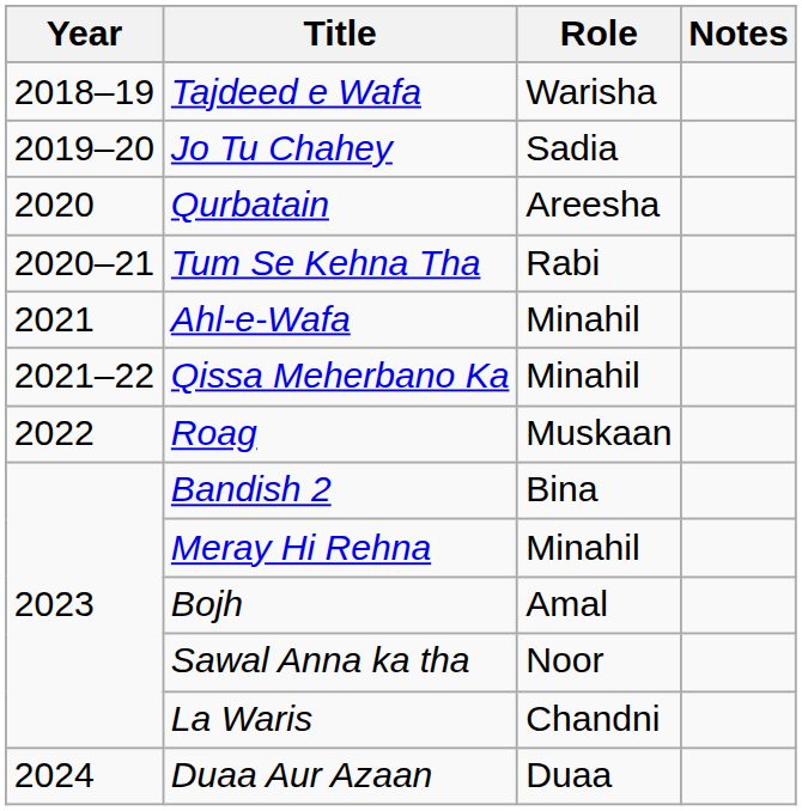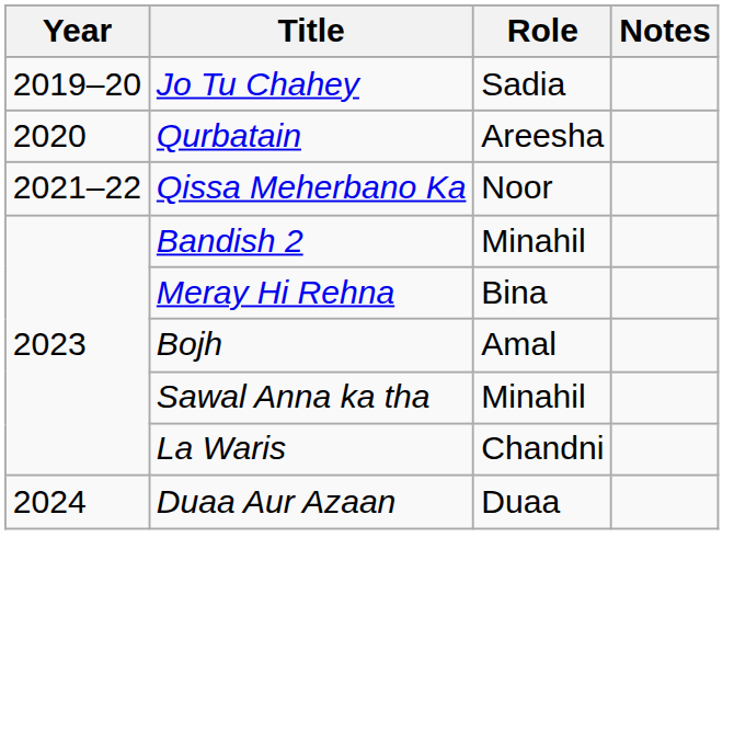 <table class="wikitable sortable">
 <tr>
 <th>Year</th>
 <th>Title</th>
 <th>Role</th>
 <th>Notes</th>
-</tr>
-<tr>
-<td>2018–19</td>
-<td><em><a href='#'>Tajdeed e Wafa</a></em></td>
-<td>Warisha</td>
-<td></td>
 </tr>
 <tr>
 <td>2019–20</td>
 <td><em><a href='#'>Jo Tu Chahey</a></em></td>
 <td>Sadia</td>
 <td></td>
 </tr>
 <tr>
 <td>2020</td>
 <td><em><a href='#'>Qurbatain</a></em></td>
 <td>Areesha</td>
 <td></td>
 </tr>
 <tr>
-<td>2020–21</td>
-<td><em><a href='#'>Tum Se Kehna Tha</a></em></td>
-<td>Rabi</td>
-<td></td>
-</tr>
-<tr>
-<td>2021</td>
-<td><em><a href='#'>Ahl-e-Wafa</a></em></td>
-<td>Minahil</td>
-<td></td>
-</tr>
-<tr>
 <td>2021–22</td>
 <td><em><a href='#'>Qissa Meherbano Ka</a></em></td>
-<td>Minahil</td>
-<td></td>
-</tr>
-<tr>
-<td>2022</td>
-<td><em><a href='#'>Roag</a></em></td>
-<td>Muskaan</td>
+<td>Noor</td>
 <td></td>
 </tr>
 <tr>
 <td rowspan=5>2023</td>
 <td><em><a href='#'>Bandish 2</a></em></td>
-<td>Bina</td>
+<td>Minahil</td>
 <td></td>
 </tr>
 <tr>
 <td><em><a href='#'>Meray Hi Rehna</a></em></td>
-<td>Minahil</td>
+<td>Bina</td>
 <td></td>
 </tr>
 <tr>
 <td><em>Bojh</em></td>
 <td>Amal</td>
 <td></td>
 </tr>
 <tr>
 <td><em>Sawal Anna ka tha</em></td>
-<td>Noor</td>
+<td>Minahil</td>
 <td></td>
 </tr>
 <tr>
 <td><em>La Waris</em></td>
 <td>Chandni</td>
 <td></td>
 </tr>
 <tr>
 <td>2024</td>
 <td><em>Duaa Aur Azaan</td>
 <td>Duaa</td>
 </tr>
 </table>
